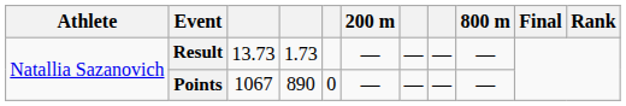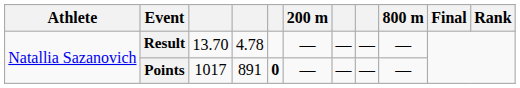 <table class="wikitable" style="font-size:90%">
 <tr>
 <th>Athlete</th>
 <th>Event</th>
 <th></th>
 <th></th>
 <th></th>
 <th>200 m</th>
 <th></th>
 <th></th>
 <th>800 m</th>
 <th>Final</th>
 <th>Rank</th>
 </tr>
 <tr align=center>
 <td align=left rowspan=2><a href='#'>Natallia Sazanovich</a></td>
 <th style="font-size:95%">Result</th>
-<td>13.73</td>
-<td>1.73</td>
+<td>13.70</td>
+<td>4.78</td>
 <td></td>
 <td>—</td>
 <td>—</td>
 <td>—</td>
 <td>—</td>
 <td colspan=2 rowspan=2></td>
 </tr>
 <tr align=center>
 <th style="font-size:95%">Points</th>
-<td>1067</td>
-<td>890</td>
-<td>0</td>
+<td>1017</td>
+<td>891</td>
+<td><strong>0</strong></td>
 <td>—</td>
 <td>—</td>
 <td>—</td>
 <td>—</td>
 </tr>
 </table>
